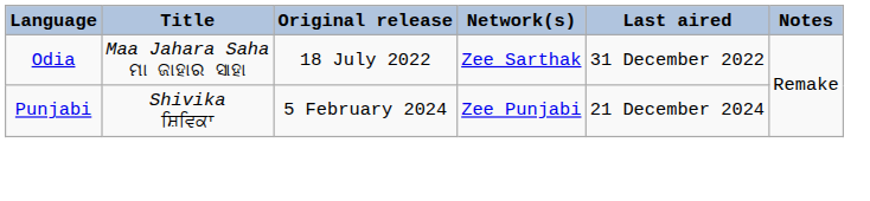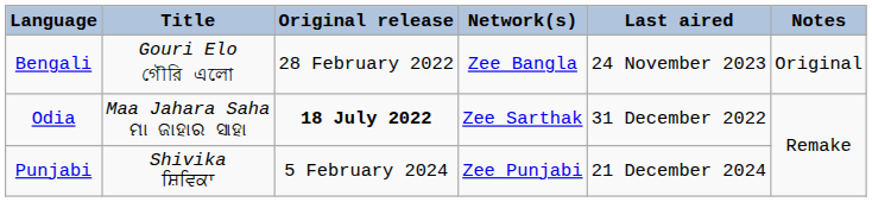 <table class="wikitable" style="text-align:center;">
 <tr>
 <th style="background:LightSteelBlue;">Language</th>
 <th style="background:LightSteelBlue;">Title</th>
 <th style="background:LightSteelBlue;">Original release</th>
 <th style="background:LightSteelBlue;">Network(s)</th>
 <th style="background:LightSteelBlue;">Last aired</th>
 <th style="background:LightSteelBlue;">Notes</th>
 </tr>
 <tr>
+<td><a href='#'>Bengali</a></td>
+<td><em>Gouri Elo</em> <br> গৌরি এলো</td>
+<td>28 February 2022</td>
+<td><a href='#'>Zee Bangla</a></td>
+<td>24 November 2023</td>
+<td>Original</td>
+</tr>
+<tr>
 <td><a href='#'>Odia</a></td>
 <td><em>Maa Jahara Saha</em> <br> ମା ଜାହାର ସାହା</td>
-<td>18 July 2022</td>
+<td><strong>18 July 2022</strong></td>
 <td><a href='#'>Zee Sarthak</a></td>
 <td>31 December 2022</td>
 <td rowspan="2">Remake</td>
 </tr>
 <tr>
 <td><a href='#'>Punjabi</a></td>
 <td><em>Shivika</em> <br> ਸ਼ਿਵਿਕਾ</td>
 <td>5 February 2024</td>
 <td><a href='#'>Zee Punjabi</a></td>
 <td>21 December 2024</td>
 </tr>
 </table>
